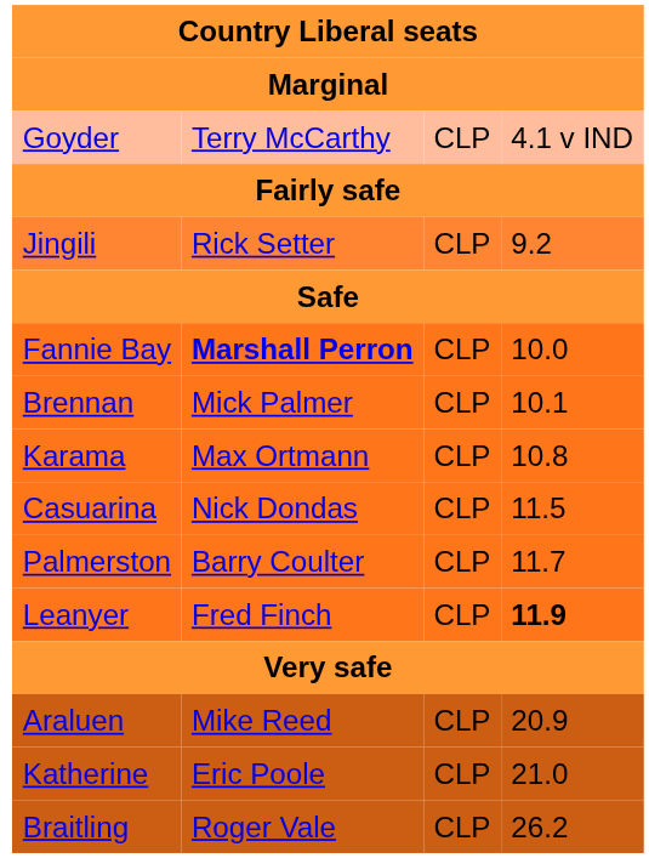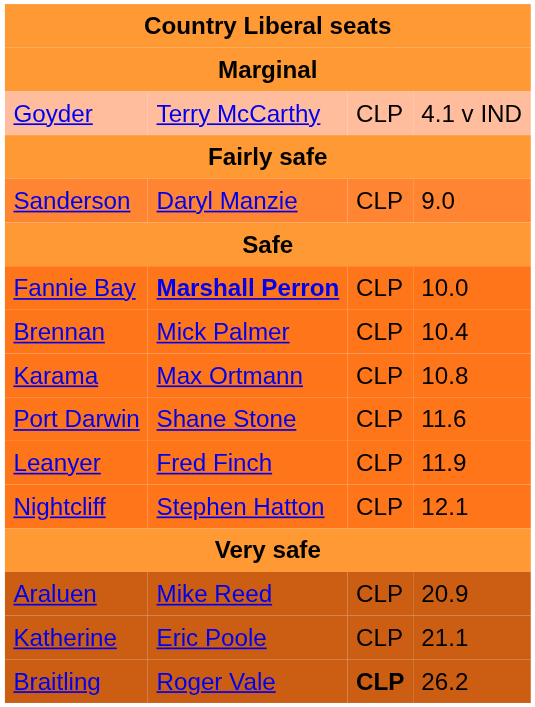 <table class="toccolours" align="left" cellpadding="5" cellspacing="0" style="margin-right: .5em; margin-top: .4em; font-size: 90%; float:right">
 <tr>
 <td colspan="4"  style="text-align:center; background:#ff9933;"><span><strong>Country Liberal seats</strong></span></td>
 </tr>
 <tr>
 <td colspan="4"  style="text-align:center; background:#ff9933;"><span><strong>Marginal</strong></span></td>
 </tr>
 <tr>
 <td style="text-align:left; background:#FFBD9D;"><a href='#'>Goyder</a></td>
 <td style="text-align:left; background:#FFBD9D;"><a href='#'>Terry McCarthy</a></td>
 <td style="text-align:left; background:#FFBD9D;">CLP</td>
 <td style="text-align:left; background:#FFBD9D;">4.1 v IND</td>
 </tr>
 <tr>
 <td colspan="4"  style="text-align:center; background:#ff9933;"><span><strong>Fairly safe</strong></span></td>
 </tr>
 <tr>
-<td style="text-align:left; background:#FF8533;"><a href='#'>Jingili</a></td>
-<td style="text-align:left; background:#FF8533;"><a href='#'>Rick Setter</a></td>
+<td style="text-align:left; background:#FF8533;"><a href='#'>Sanderson</a></td>
+<td style="text-align:left; background:#FF8533;"><a href='#'>Daryl Manzie</a></td>
 <td style="text-align:left; background:#FF8533;">CLP</td>
-<td style="text-align:left; background:#FF8533;">9.2</td>
+<td style="text-align:left; background:#FF8533;">9.0</td>
 </tr>
 <tr>
 <td colspan="4"  style="text-align:center; background:#ff9933;"><span><strong>Safe</strong></span></td>
 </tr>
 <tr>
 <td style="text-align:left; background:#FF7519;"><a href='#'>Fannie Bay</a></td>
 <td style="text-align:left; background:#FF7519;"><strong><a href='#'>Marshall Perron</a></strong></td>
 <td style="text-align:left; background:#FF7519;">CLP</td>
 <td style="text-align:left; background:#FF7519;">10.0</td>
 </tr>
 <tr>
 <td style="text-align:left; background:#FF7519;"><a href='#'>Brennan</a></td>
 <td style="text-align:left; background:#FF7519;"><a href='#'>Mick Palmer</a></td>
 <td style="text-align:left; background:#FF7519;">CLP</td>
-<td style="text-align:left; background:#FF7519;">10.1</td>
+<td style="text-align:left; background:#FF7519;">10.4</td>
 </tr>
 <tr>
 <td style="text-align:left; background:#FF7519;"><a href='#'>Karama</a></td>
 <td style="text-align:left; background:#FF7519;"><a href='#'>Max Ortmann</a></td>
 <td style="text-align:left; background:#FF7519;">CLP</td>
 <td style="text-align:left; background:#FF7519;">10.8</td>
 </tr>
 <tr>
-<td style="text-align:left; background:#FF7519;"><a href='#'>Casuarina</a></td>
-<td style="text-align:left; background:#FF7519;"><a href='#'>Nick Dondas</a></td>
+<td style="text-align:left; background:#FF7519;"><a href='#'>Port Darwin</a></td>
+<td style="text-align:left; background:#FF7519;"><a href='#'>Shane Stone</a></td>
 <td style="text-align:left; background:#FF7519;">CLP</td>
-<td style="text-align:left; background:#FF7519;">11.5</td>
-</tr>
-<tr>
-<td style="text-align:left; background:#FF7519;"><a href='#'>Palmerston</a></td>
-<td style="text-align:left; background:#FF7519;"><a href='#'>Barry Coulter</a></td>
-<td style="text-align:left; background:#FF7519;">CLP</td>
-<td style="text-align:left; background:#FF7519;">11.7</td>
+<td style="text-align:left; background:#FF7519;">11.6</td>
 </tr>
 <tr>
 <td style="text-align:left; background:#FF7519;"><a href='#'>Leanyer</a></td>
 <td style="text-align:left; background:#FF7519;"><a href='#'>Fred Finch</a></td>
 <td style="text-align:left; background:#FF7519;">CLP</td>
-<td style="text-align:left; background:#FF7519;"><strong>11.9</strong></td>
+<td style="text-align:left; background:#FF7519;">11.9</td>
+</tr>
+<tr>
+<td style="text-align:left; background:#FF7519;"><a href='#'>Nightcliff</a></td>
+<td style="text-align:left; background:#FF7519;"><a href='#'>Stephen Hatton</a></td>
+<td style="text-align:left; background:#FF7519;">CLP</td>
+<td style="text-align:left; background:#FF7519;">12.1</td>
 </tr>
 <tr>
 <td colspan="4"  style="text-align:center; background:#ff9933;"><span><strong>Very safe</strong></span></td>
 </tr>
 <tr>
 <td style="text-align:left; background:#CC5E14;"><a href='#'>Araluen</a></td>
 <td style="text-align:left; background:#CC5E14;"><a href='#'>Mike Reed</a></td>
 <td style="text-align:left; background:#CC5E14;">CLP</td>
 <td style="text-align:left; background:#CC5E14;">20.9</td>
 </tr>
 <tr>
 <td style="text-align:left; background:#CC5E14;"><a href='#'>Katherine</a></td>
 <td style="text-align:left; background:#CC5E14;"><a href='#'>Eric Poole</a></td>
 <td style="text-align:left; background:#CC5E14;">CLP</td>
-<td style="text-align:left; background:#CC5E14;">21.0</td>
+<td style="text-align:left; background:#CC5E14;">21.1</td>
 </tr>
 <tr>
 <td style="text-align:left; background:#CC5E14;"><a href='#'>Braitling</a></td>
 <td style="text-align:left; background:#CC5E14;"><a href='#'>Roger Vale</a></td>
-<td style="text-align:left; background:#CC5E14;">CLP</td>
+<td style="text-align:left; background:#CC5E14;"><strong>CLP</strong></td>
 <td style="text-align:left; background:#CC5E14;">26.2</td>
 </tr>
 </table>
